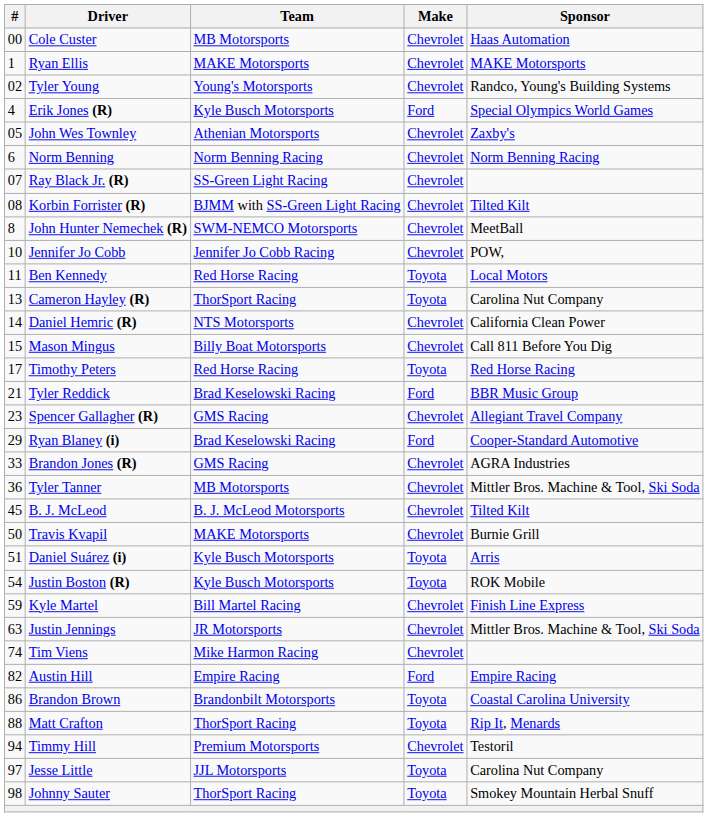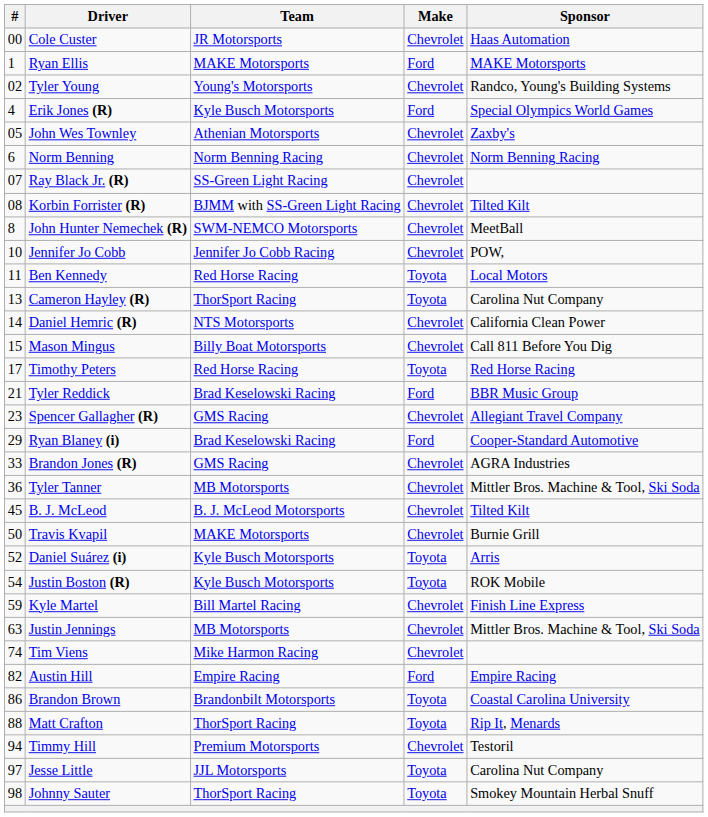 <table class="wikitable" style="font-size:95%">
 <tr>
 <th>#</th>
 <th>Driver</th>
 <th>Team</th>
 <th>Make</th>
 <th>Sponsor</th>
 </tr>
 <tr>
 <td>00</td>
 <td><a href='#'>Cole Custer</a></td>
-<td><a href='#'>MB Motorsports</a></td>
+<td><a href='#'>JR Motorsports</a></td>
 <td><a href='#'>Chevrolet</a></td>
 <td><a href='#'>Haas Automation</a></td>
 </tr>
 <tr>
 <td>1</td>
 <td><a href='#'>Ryan Ellis</a></td>
 <td><a href='#'>MAKE Motorsports</a></td>
-<td><a href='#'>Chevrolet</a></td>
+<td><a href='#'>Ford</a></td>
 <td><a href='#'>MAKE Motorsports</a></td>
 </tr>
 <tr>
 <td>02</td>
 <td><a href='#'>Tyler Young</a></td>
 <td><a href='#'>Young's Motorsports</a></td>
 <td><a href='#'>Chevrolet</a></td>
 <td>Randco, Young's Building Systems</td>
 </tr>
 <tr>
 <td>4</td>
 <td><a href='#'>Erik Jones</a> <strong>(R)</strong></td>
 <td><a href='#'>Kyle Busch Motorsports</a></td>
 <td><a href='#'>Ford</a></td>
 <td><a href='#'>Special Olympics World Games</a></td>
 </tr>
 <tr>
 <td>05</td>
 <td><a href='#'>John Wes Townley</a></td>
 <td><a href='#'>Athenian Motorsports</a></td>
 <td><a href='#'>Chevrolet</a></td>
 <td><a href='#'>Zaxby's</a></td>
 </tr>
 <tr>
 <td>6</td>
 <td><a href='#'>Norm Benning</a></td>
 <td><a href='#'>Norm Benning Racing</a></td>
 <td><a href='#'>Chevrolet</a></td>
 <td><a href='#'>Norm Benning Racing</a></td>
 </tr>
 <tr>
 <td>07</td>
 <td><a href='#'>Ray Black Jr.</a> <strong>(R)</strong></td>
 <td><a href='#'>SS-Green Light Racing</a></td>
 <td><a href='#'>Chevrolet</a></td>
 <td></td>
 </tr>
 <tr>
 <td>08</td>
 <td><a href='#'>Korbin Forrister</a> <strong>(R)</strong></td>
 <td><a href='#'>BJMM</a> with <a href='#'>SS-Green Light Racing</a></td>
 <td><a href='#'>Chevrolet</a></td>
 <td><a href='#'>Tilted Kilt</a></td>
 </tr>
 <tr>
 <td>8</td>
 <td><a href='#'>John Hunter Nemechek</a> <strong>(R)</strong></td>
 <td><a href='#'>SWM-NEMCO Motorsports</a></td>
 <td><a href='#'>Chevrolet</a></td>
 <td>MeetBall</td>
 </tr>
 <tr>
 <td>10</td>
 <td><a href='#'>Jennifer Jo Cobb</a></td>
 <td><a href='#'>Jennifer Jo Cobb Racing</a></td>
 <td><a href='#'>Chevrolet</a></td>
 <td>POW, </td>
 </tr>
 <tr>
 <td>11</td>
 <td><a href='#'>Ben Kennedy</a></td>
 <td><a href='#'>Red Horse Racing</a></td>
 <td><a href='#'>Toyota</a></td>
 <td><a href='#'>Local Motors</a></td>
 </tr>
 <tr>
 <td>13</td>
 <td><a href='#'>Cameron Hayley</a> <strong>(R)</strong></td>
 <td><a href='#'>ThorSport Racing</a></td>
 <td><a href='#'>Toyota</a></td>
 <td>Carolina Nut Company</td>
 </tr>
 <tr>
 <td>14</td>
 <td><a href='#'>Daniel Hemric</a> <strong>(R)</strong></td>
 <td><a href='#'>NTS Motorsports</a></td>
 <td><a href='#'>Chevrolet</a></td>
 <td>California Clean Power</td>
 </tr>
 <tr>
 <td>15</td>
 <td><a href='#'>Mason Mingus</a></td>
 <td><a href='#'>Billy Boat Motorsports</a></td>
 <td><a href='#'>Chevrolet</a></td>
 <td>Call 811 Before You Dig</td>
 </tr>
 <tr>
 <td>17</td>
 <td><a href='#'>Timothy Peters</a></td>
 <td><a href='#'>Red Horse Racing</a></td>
 <td><a href='#'>Toyota</a></td>
 <td><a href='#'>Red Horse Racing</a></td>
 </tr>
 <tr>
 <td>21</td>
 <td><a href='#'>Tyler Reddick</a></td>
 <td><a href='#'>Brad Keselowski Racing</a></td>
 <td><a href='#'>Ford</a></td>
 <td><a href='#'>BBR Music Group</a></td>
 </tr>
 <tr>
 <td>23</td>
 <td><a href='#'>Spencer Gallagher</a> <strong>(R)</strong></td>
 <td><a href='#'>GMS Racing</a></td>
 <td><a href='#'>Chevrolet</a></td>
 <td><a href='#'>Allegiant Travel Company</a></td>
 </tr>
 <tr>
 <td>29</td>
 <td><a href='#'>Ryan Blaney</a> <strong>(i)</strong></td>
 <td><a href='#'>Brad Keselowski Racing</a></td>
 <td><a href='#'>Ford</a></td>
 <td><a href='#'>Cooper-Standard Automotive</a></td>
 </tr>
 <tr>
 <td>33</td>
 <td><a href='#'>Brandon Jones</a> <strong>(R)</strong></td>
 <td><a href='#'>GMS Racing</a></td>
 <td><a href='#'>Chevrolet</a></td>
 <td>AGRA Industries</td>
 </tr>
 <tr>
 <td>36</td>
 <td><a href='#'>Tyler Tanner</a></td>
 <td><a href='#'>MB Motorsports</a></td>
 <td><a href='#'>Chevrolet</a></td>
 <td>Mittler Bros. Machine & Tool, <a href='#'>Ski Soda</a></td>
 </tr>
 <tr>
 <td>45</td>
 <td><a href='#'>B. J. McLeod</a></td>
 <td><a href='#'>B. J. McLeod Motorsports</a></td>
 <td><a href='#'>Chevrolet</a></td>
 <td><a href='#'>Tilted Kilt</a></td>
 </tr>
 <tr>
 <td>50</td>
 <td><a href='#'>Travis Kvapil</a></td>
 <td><a href='#'>MAKE Motorsports</a></td>
 <td><a href='#'>Chevrolet</a></td>
 <td>Burnie Grill</td>
 </tr>
 <tr>
-<td>51</td>
+<td>52</td>
 <td><a href='#'>Daniel Suárez</a> <strong>(i)</strong></td>
 <td><a href='#'>Kyle Busch Motorsports</a></td>
 <td><a href='#'>Toyota</a></td>
 <td><a href='#'>Arris</a></td>
 </tr>
 <tr>
 <td>54</td>
 <td><a href='#'>Justin Boston</a> <strong>(R)</strong></td>
 <td><a href='#'>Kyle Busch Motorsports</a></td>
 <td><a href='#'>Toyota</a></td>
 <td>ROK Mobile</td>
 </tr>
 <tr>
 <td>59</td>
 <td><a href='#'>Kyle Martel</a></td>
 <td><a href='#'>Bill Martel Racing</a></td>
 <td><a href='#'>Chevrolet</a></td>
 <td><a href='#'>Finish Line Express</a></td>
 </tr>
 <tr>
 <td>63</td>
 <td><a href='#'>Justin Jennings</a></td>
-<td><a href='#'>JR Motorsports</a></td>
+<td><a href='#'>MB Motorsports</a></td>
 <td><a href='#'>Chevrolet</a></td>
 <td>Mittler Bros. Machine & Tool, <a href='#'>Ski Soda</a></td>
 </tr>
 <tr>
 <td>74</td>
 <td><a href='#'>Tim Viens</a></td>
 <td><a href='#'>Mike Harmon Racing</a></td>
 <td><a href='#'>Chevrolet</a></td>
 <td></td>
 </tr>
 <tr>
 <td>82</td>
 <td><a href='#'>Austin Hill</a></td>
 <td><a href='#'>Empire Racing</a></td>
 <td><a href='#'>Ford</a></td>
 <td><a href='#'>Empire Racing</a></td>
 </tr>
 <tr>
 <td>86</td>
 <td><a href='#'>Brandon Brown</a></td>
 <td><a href='#'>Brandonbilt Motorsports</a></td>
 <td><a href='#'>Toyota</a></td>
 <td><a href='#'>Coastal Carolina University</a></td>
 </tr>
 <tr>
 <td>88</td>
 <td><a href='#'>Matt Crafton</a></td>
 <td><a href='#'>ThorSport Racing</a></td>
 <td><a href='#'>Toyota</a></td>
 <td><a href='#'>Rip It</a>, <a href='#'>Menards</a></td>
 </tr>
 <tr>
 <td>94</td>
 <td><a href='#'>Timmy Hill</a></td>
 <td><a href='#'>Premium Motorsports</a></td>
 <td><a href='#'>Chevrolet</a></td>
 <td>Testoril</td>
 </tr>
 <tr>
 <td>97</td>
 <td><a href='#'>Jesse Little</a></td>
 <td><a href='#'>JJL Motorsports</a></td>
 <td><a href='#'>Toyota</a></td>
 <td>Carolina Nut Company</td>
 </tr>
 <tr>
 <td>98</td>
 <td><a href='#'>Johnny Sauter</a></td>
 <td><a href='#'>ThorSport Racing</a></td>
 <td><a href='#'>Toyota</a></td>
 <td>Smokey Mountain Herbal Snuff</td>
 </tr>
 <tr>
 <th colspan="5"></th>
 </tr>
 </table>
